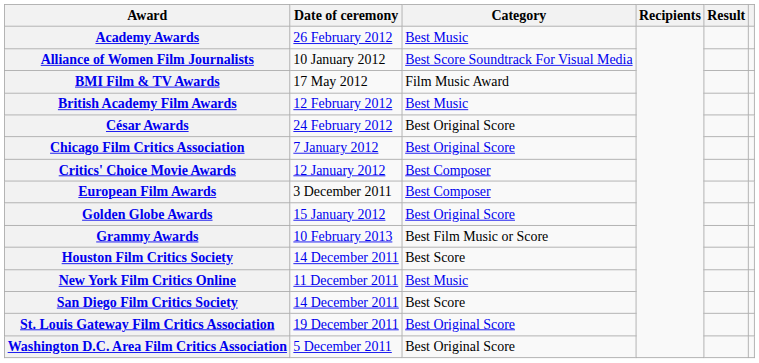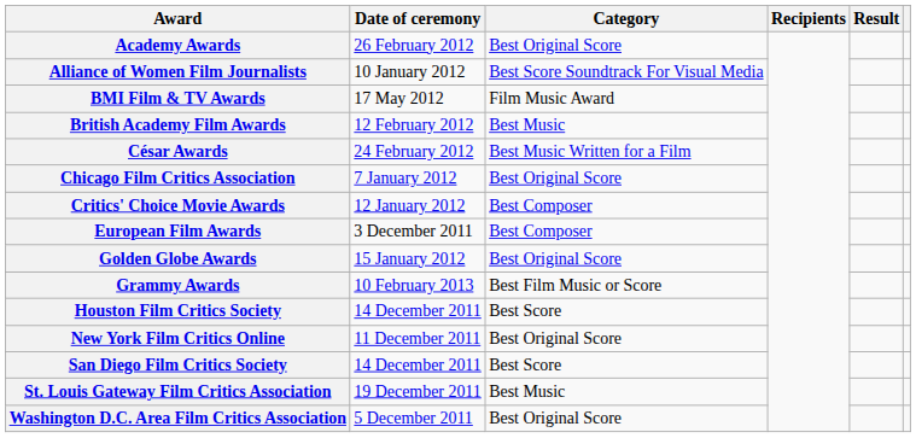 <table class="wikitable plainrowheaders sortable">
 <tr>
 <th scope="col">Award</th>
 <th scope="col">Date of ceremony</th>
 <th scope="col">Category</th>
 <th scope="col">Recipients</th>
 <th scope="col">Result</th>
 <th scope="col" class="unsortable"></th>
 </tr>
 <tr>
 <th scope="row"><a href='#'>Academy Awards</a></th>
 <td><a href='#'>26 February 2012</a></td>
-<td><a href='#'>Best Music</a></td>
+<td><a href='#'>Best Original Score</a></td>
 <td rowspan="15"></td>
 <td></td>
 <td style="text-align:center;"></td>
 </tr>
 <tr>
 <th scope="row"><a href='#'>Alliance of Women Film Journalists</a></th>
 <td>10 January 2012</td>
 <td><a href='#'>Best Score Soundtrack For Visual Media</a></td>
 <td></td>
 <td style="text-align:center;"><br></td>
 </tr>
 <tr>
 <th scope="row"><a href='#'>BMI Film & TV Awards</a></th>
 <td>17 May 2012</td>
 <td>Film Music Award</td>
 <td></td>
 <td style="text-align:center;"></td>
 </tr>
 <tr>
 <th scope="row"><a href='#'>British Academy Film Awards</a></th>
 <td><a href='#'>12 February 2012</a></td>
 <td><a href='#'>Best Music</a></td>
 <td></td>
 <td style="text-align:center;"></td>
 </tr>
 <tr>
 <th scope="row"><a href='#'>César Awards</a></th>
 <td><a href='#'>24 February 2012</a></td>
-<td>Best Original Score</td>
+<td><a href='#'>Best Music Written for a Film</a></td>
 <td></td>
 <td style="text-align:center;"></td>
 </tr>
 <tr>
 <th scope="row"><a href='#'>Chicago Film Critics Association</a></th>
 <td><a href='#'>7 January 2012</a></td>
 <td><a href='#'>Best Original Score</a></td>
 <td></td>
 <td style="text-align:center;"><br></td>
 </tr>
 <tr>
 <th scope="row"><a href='#'>Critics' Choice Movie Awards</a></th>
 <td><a href='#'>12 January 2012</a></td>
 <td><a href='#'>Best Composer</a></td>
 <td></td>
 <td style="text-align:center;"></td>
 </tr>
 <tr>
 <th scope="row"><a href='#'>European Film Awards</a></th>
 <td>3 December 2011</td>
 <td><a href='#'>Best Composer</a></td>
 <td></td>
 <td style="text-align:center;"></td>
 </tr>
 <tr>
 <th scope="row"><a href='#'>Golden Globe Awards</a></th>
 <td><a href='#'>15 January 2012</a></td>
 <td><a href='#'>Best Original Score</a></td>
 <td></td>
 <td style="text-align:center;"></td>
 </tr>
 <tr>
 <th scope="row"><a href='#'>Grammy Awards</a></th>
 <td><a href='#'>10 February 2013</a></td>
 <td>Best Film Music or Score</td>
 <td></td>
 <td style="text-align:center;"></td>
 </tr>
 <tr>
 <th scope="row"><a href='#'>Houston Film Critics Society</a></th>
 <td><a href='#'>14 December 2011</a></td>
 <td>Best Score</td>
 <td></td>
 <td style="text-align:center;"></td>
 </tr>
 <tr>
 <th scope="row"><a href='#'>New York Film Critics Online</a></th>
 <td><a href='#'>11 December 2011</a></td>
-<td><a href='#'>Best Music</a></td>
+<td>Best Original Score</td>
 <td></td>
 <td style="text-align:center;"></td>
 </tr>
 <tr>
 <th scope="row"><a href='#'>San Diego Film Critics Society</a></th>
 <td><a href='#'>14 December 2011</a></td>
 <td>Best Score</td>
 <td></td>
 <td style="text-align:center;"></td>
 </tr>
 <tr>
 <th scope="row"><a href='#'>St. Louis Gateway Film Critics Association</a></th>
 <td><a href='#'>19 December 2011</a></td>
-<td><a href='#'>Best Original Score</a></td>
+<td>Best Music</td>
 <td></td>
 <td style="text-align:center;"></td>
 </tr>
 <tr>
 <th scope="row"><a href='#'>Washington D.C. Area Film Critics Association</a></th>
 <td><a href='#'>5 December 2011</a></td>
 <td>Best Original Score</td>
 <td></td>
 <td style="text-align:center;"></td>
 </tr>
 </table>
